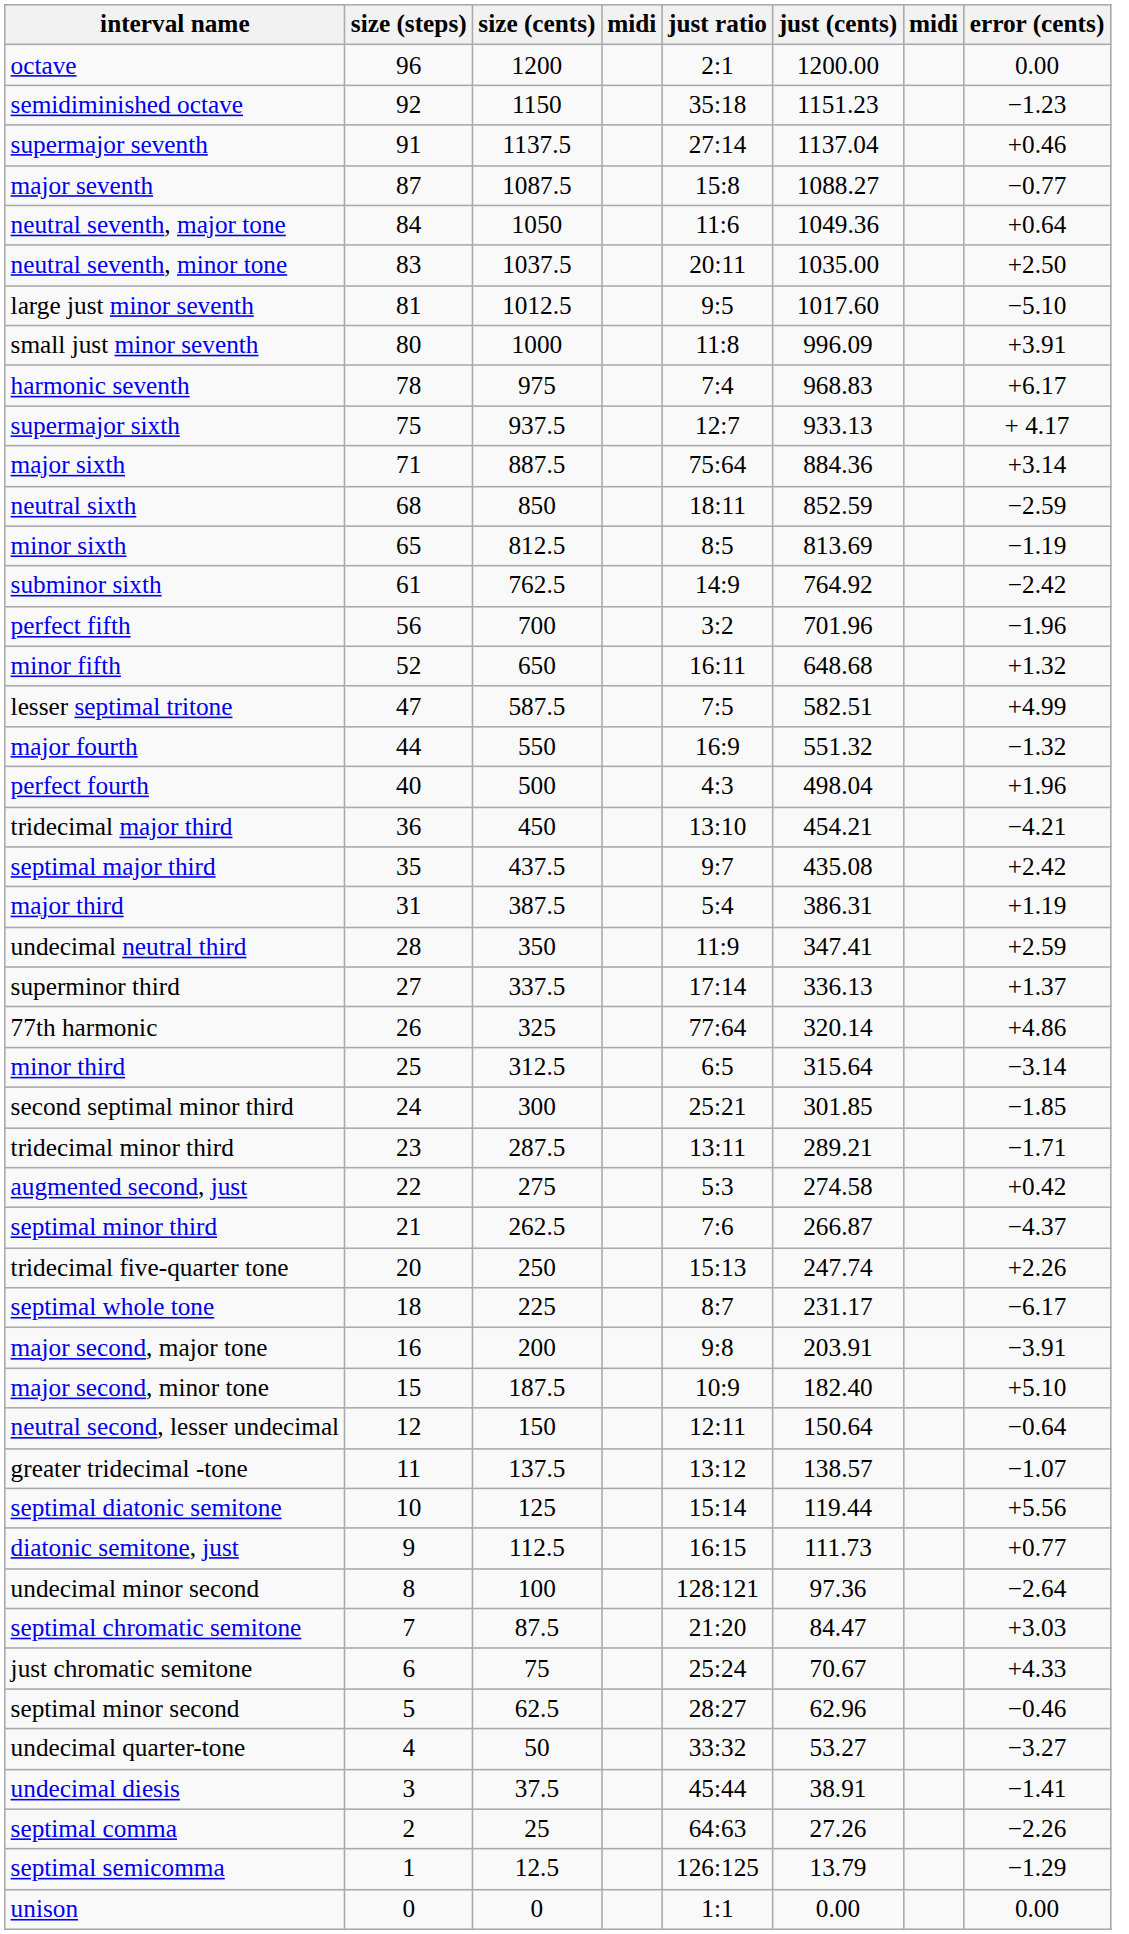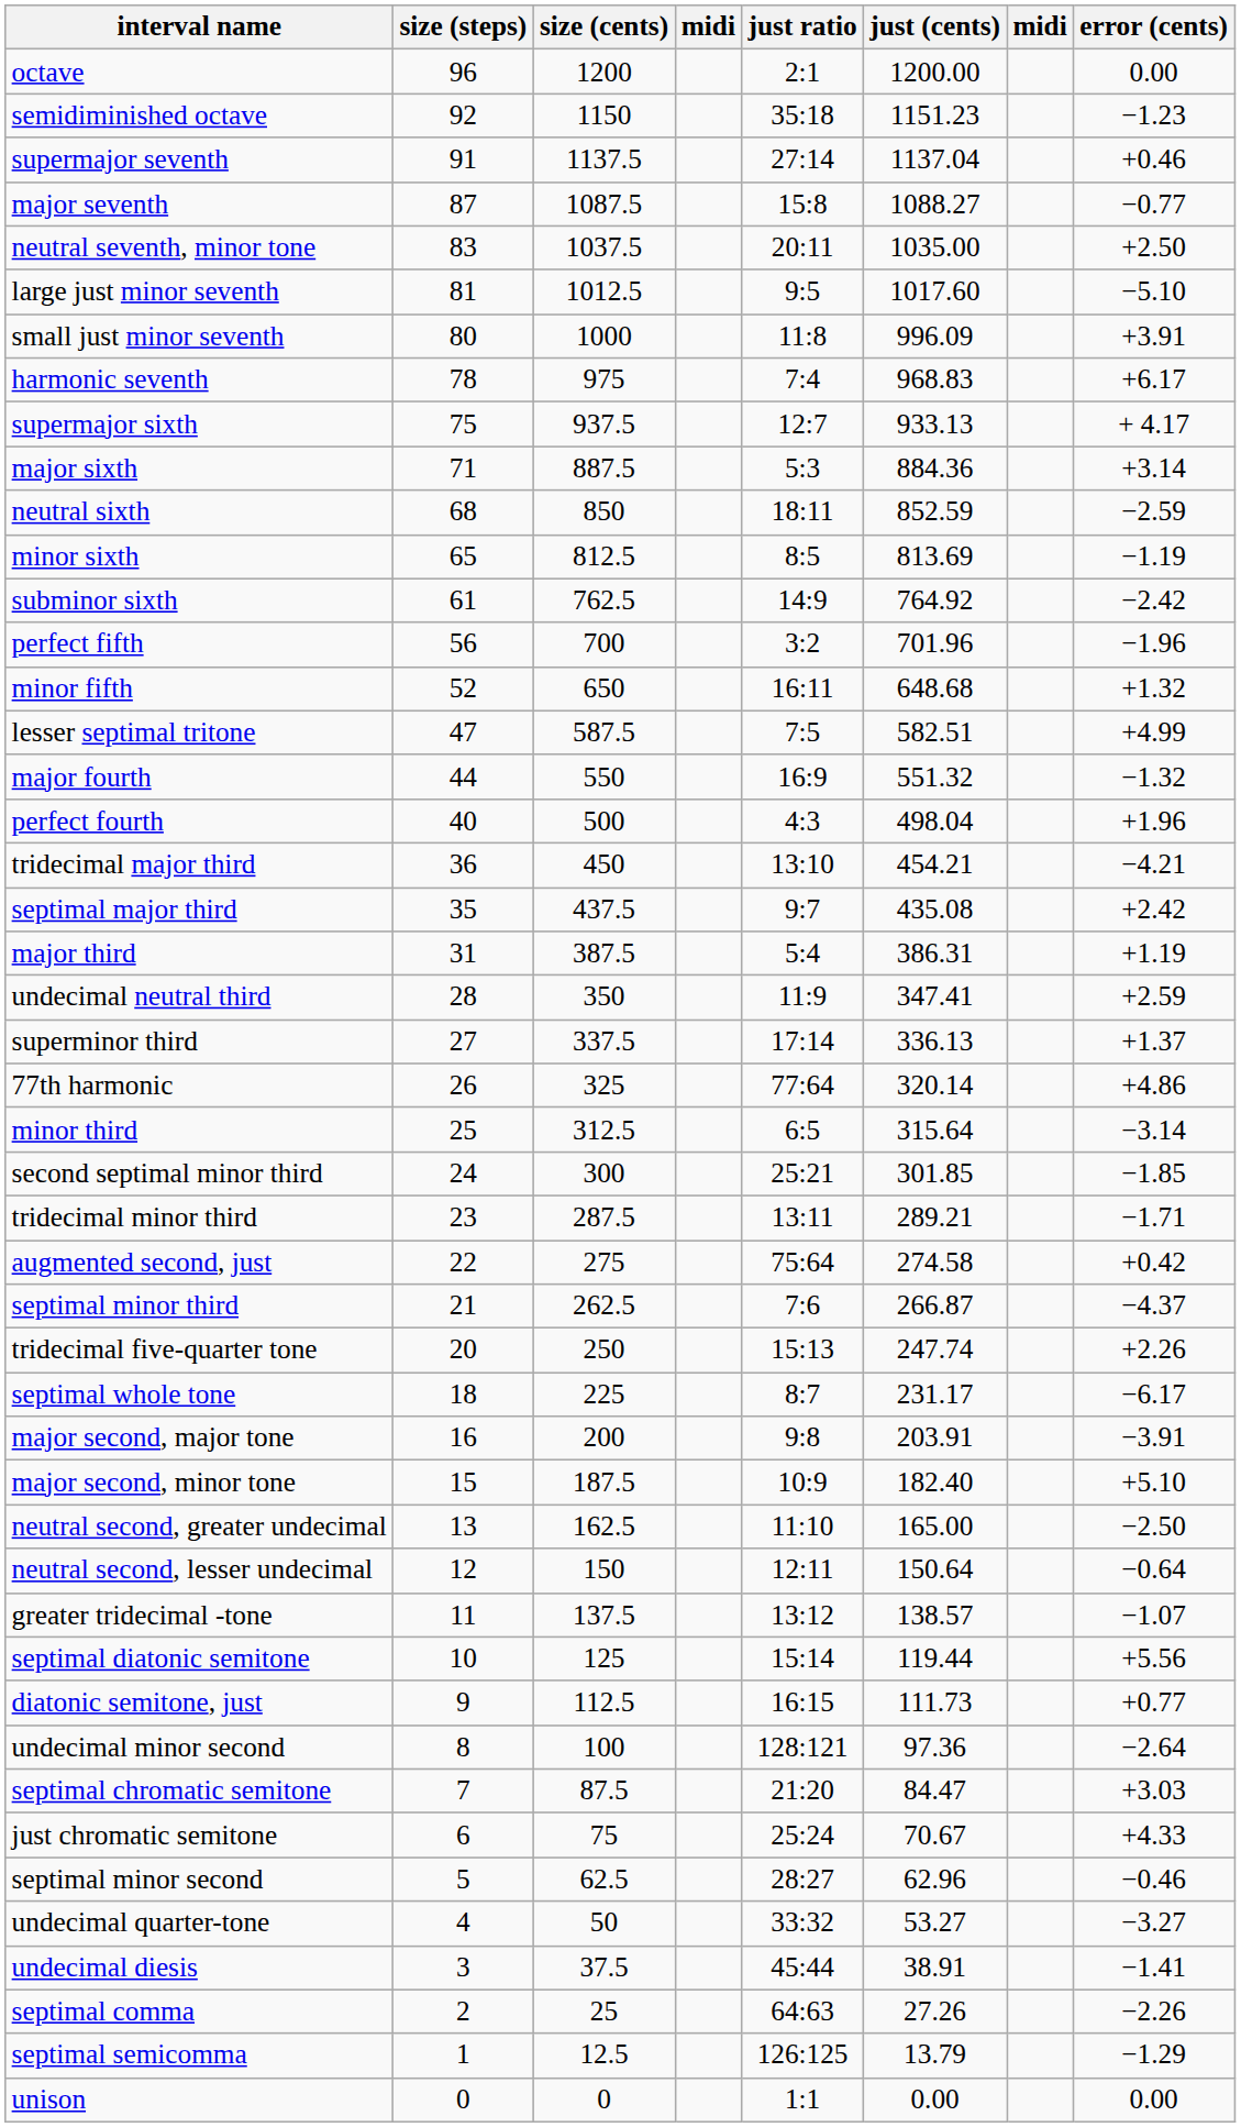 <table class="wikitable">
 <tr>
 <th>interval name</th>
 <th>size (steps)</th>
 <th>size (cents)</th>
 <th>midi</th>
 <th>just ratio</th>
 <th>just (cents)</th>
 <th>midi</th>
 <th>error (cents)</th>
 </tr>
 <tr>
 <td><a href='#'>octave</a></td>
 <td align=center>96</td>
 <td align=center>1200</td>
 <td></td>
 <td align=center>2:1</td>
 <td align=center>1200.00</td>
 <td></td>
 <td align=center>0.00</td>
 </tr>
 <tr>
 <td><a href='#'>semidiminished octave</a></td>
 <td align=center>92</td>
 <td align=center>1150</td>
 <td></td>
 <td align=center>35:18</td>
 <td align=center>1151.23</td>
 <td></td>
 <td align=center>−1.23</td>
 </tr>
 <tr>
 <td><a href='#'>supermajor seventh</a></td>
 <td align=center>91</td>
 <td align=center>1137.5</td>
 <td></td>
 <td align=center>27:14</td>
 <td align=center>1137.04</td>
 <td></td>
 <td align=center>+0.46</td>
 </tr>
 <tr>
 <td><a href='#'>major seventh</a></td>
 <td align=center>87</td>
 <td align=center>1087.5</td>
 <td></td>
 <td align=center>15:8</td>
 <td align=center>1088.27</td>
 <td></td>
 <td align=center>−0.77</td>
-</tr>
-<tr>
-<td><a href='#'>neutral seventh</a>, <a href='#'>major tone</a></td>
-<td align=center>84</td>
-<td align=center>1050</td>
-<td></td>
-<td align=center>11:6</td>
-<td align=center>1049.36</td>
-<td></td>
-<td align=center>+0.64</td>
 </tr>
 <tr>
 <td><a href='#'>neutral seventh</a>, <a href='#'>minor tone</a></td>
 <td align=center>83</td>
 <td align=center>1037.5</td>
 <td></td>
 <td align=center>20:11</td>
 <td align=center>1035.00</td>
 <td></td>
 <td align=center>+2.50</td>
 </tr>
 <tr>
 <td>large just <a href='#'>minor seventh</a></td>
 <td align=center>81</td>
 <td align=center>1012.5</td>
 <td></td>
 <td align=center>9:5</td>
 <td align=center>1017.60</td>
 <td></td>
 <td align=center>−5.10</td>
 </tr>
 <tr>
 <td>small just <a href='#'>minor seventh</a></td>
 <td align=center>80</td>
 <td align=center>1000</td>
 <td></td>
 <td align=center>11:8</td>
 <td align=center>996.09</td>
 <td></td>
 <td align=center>+3.91</td>
 </tr>
 <tr>
 <td><a href='#'>harmonic seventh</a></td>
 <td align=center>78</td>
 <td align=center>975</td>
 <td></td>
 <td align=center>7:4</td>
 <td align=center>968.83</td>
 <td></td>
 <td align=center>+6.17</td>
 </tr>
 <tr>
 <td><a href='#'>supermajor sixth</a></td>
 <td align=center>75</td>
 <td align=center>937.5</td>
 <td></td>
 <td align=center>12:7</td>
 <td align=center>933.13</td>
 <td></td>
 <td align=center>+ 4.17</td>
 </tr>
 <tr>
 <td><a href='#'>major sixth</a></td>
 <td align=center>71</td>
 <td align=center>887.5</td>
 <td></td>
-<td align=center>75:64</td>
+<td align=center>5:3</td>
 <td align=center>884.36</td>
 <td></td>
 <td align=center>+3.14</td>
 </tr>
 <tr>
 <td><a href='#'>neutral sixth</a></td>
 <td align=center>68</td>
 <td align=center>850</td>
 <td></td>
 <td align=center>18:11</td>
 <td align=center>852.59</td>
 <td></td>
 <td align=center>−2.59</td>
 </tr>
 <tr>
 <td><a href='#'>minor sixth</a></td>
 <td align=center>65</td>
 <td align=center>812.5</td>
 <td></td>
 <td align=center>8:5</td>
 <td align=center>813.69</td>
 <td></td>
 <td align=center>−1.19</td>
 </tr>
 <tr>
 <td><a href='#'>subminor sixth</a></td>
 <td align=center>61</td>
 <td align=center>762.5</td>
 <td></td>
 <td align=center>14:9</td>
 <td align=center>764.92</td>
 <td></td>
 <td align=center>−2.42</td>
 </tr>
 <tr>
 <td><a href='#'>perfect fifth</a></td>
 <td align=center>56</td>
 <td align=center>700</td>
 <td></td>
 <td align=center>3:2</td>
 <td align=center>701.96</td>
 <td></td>
 <td align=center>−1.96</td>
 </tr>
 <tr>
 <td><a href='#'>minor fifth</a></td>
 <td align=center>52</td>
 <td align=center>650</td>
 <td></td>
 <td align=center>16:11</td>
 <td align=center>648.68</td>
 <td></td>
 <td align=center>+1.32</td>
 </tr>
 <tr>
 <td>lesser <a href='#'>septimal tritone</a></td>
 <td align=center>47</td>
 <td align=center>587.5</td>
 <td></td>
 <td align=center>7:5</td>
 <td align=center>582.51</td>
 <td></td>
 <td align=center>+4.99</td>
 </tr>
 <tr>
 <td><a href='#'>major fourth</a></td>
 <td align=center>44</td>
 <td align=center>550</td>
 <td></td>
 <td align=center>16:9</td>
 <td align=center>551.32</td>
 <td></td>
 <td align=center>−1.32</td>
 </tr>
 <tr>
 <td><a href='#'>perfect fourth</a></td>
 <td align=center>40</td>
 <td align=center>500</td>
 <td></td>
 <td align=center>4:3</td>
 <td align=center>498.04</td>
 <td></td>
 <td align=center>+1.96</td>
 </tr>
 <tr>
 <td>tridecimal <a href='#'>major third</a></td>
 <td align=center>36</td>
 <td align=center>450</td>
 <td></td>
 <td align=center>13:10</td>
 <td align=center>454.21</td>
 <td></td>
 <td align=center>−4.21</td>
 </tr>
 <tr>
 <td><a href='#'>septimal major third</a></td>
 <td align=center>35</td>
 <td align=center>437.5</td>
 <td></td>
 <td align=center>9:7</td>
 <td align=center>435.08</td>
 <td></td>
 <td align=center>+2.42</td>
 </tr>
 <tr>
 <td><a href='#'>major third</a></td>
 <td align=center>31</td>
 <td align=center>387.5</td>
 <td></td>
 <td align=center>5:4</td>
 <td align=center>386.31</td>
 <td></td>
 <td align=center>+1.19</td>
 </tr>
 <tr>
 <td>undecimal <a href='#'>neutral third</a></td>
 <td align=center>28</td>
 <td align=center>350</td>
 <td></td>
 <td align=center>11:9</td>
 <td align=center>347.41</td>
 <td></td>
 <td align=center>+2.59</td>
 </tr>
 <tr>
 <td>superminor third</td>
 <td align=center>27</td>
 <td align=center>337.5</td>
 <td></td>
 <td align=center>17:14</td>
 <td align=center>336.13</td>
 <td></td>
 <td align=center>+1.37</td>
 </tr>
 <tr>
 <td>77th harmonic</td>
 <td align=center>26</td>
 <td align=center>325</td>
 <td></td>
 <td align=center>77:64</td>
 <td align=center>320.14</td>
 <td></td>
 <td align=center>+4.86</td>
 </tr>
 <tr>
 <td><a href='#'>minor third</a></td>
 <td align=center>25</td>
 <td align=center>312.5</td>
 <td></td>
 <td align=center>6:5</td>
 <td align=center>315.64</td>
 <td></td>
 <td align=center>−3.14</td>
 </tr>
 <tr>
 <td>second septimal minor third</td>
 <td align=center>24</td>
 <td align=center>300</td>
 <td></td>
 <td align=center>25:21</td>
 <td align=center>301.85</td>
 <td></td>
 <td align=center>−1.85</td>
 </tr>
 <tr>
 <td>tridecimal minor third</td>
 <td align=center>23</td>
 <td align=center>287.5</td>
 <td></td>
 <td align=center>13:11</td>
 <td align=center>289.21</td>
 <td></td>
 <td align=center>−1.71</td>
 </tr>
 <tr>
 <td><a href='#'>augmented second</a>, <a href='#'>just</a></td>
 <td align=center>22</td>
 <td align=center>275</td>
 <td></td>
-<td align=center>5:3</td>
+<td align=center>75:64</td>
 <td align=center>274.58</td>
 <td></td>
 <td align=center>+0.42</td>
 </tr>
 <tr>
 <td><a href='#'>septimal minor third</a></td>
 <td align=center>21</td>
 <td align=center>262.5</td>
 <td></td>
 <td align=center>7:6</td>
 <td align=center>266.87</td>
 <td></td>
 <td align=center>−4.37</td>
 </tr>
 <tr>
 <td>tridecimal five-quarter tone</td>
 <td align=center>20</td>
 <td align=center>250</td>
 <td></td>
 <td align=center>15:13</td>
 <td align=center>247.74</td>
 <td></td>
 <td align=center>+2.26</td>
 </tr>
 <tr>
 <td><a href='#'>septimal whole tone</a></td>
 <td align=center>18</td>
 <td align=center>225</td>
 <td></td>
 <td align=center>8:7</td>
 <td align=center>231.17</td>
 <td></td>
 <td align=center>−6.17</td>
 </tr>
 <tr>
 <td><a href='#'>major second</a>, major tone</td>
 <td align=center>16</td>
 <td align=center>200</td>
 <td></td>
 <td align=center>9:8</td>
 <td align=center>203.91</td>
 <td></td>
 <td align=center>−3.91</td>
 </tr>
 <tr>
 <td><a href='#'>major second</a>, minor tone</td>
 <td align=center>15</td>
 <td align=center>187.5</td>
 <td></td>
 <td align=center>10:9</td>
 <td align=center>182.40</td>
 <td></td>
 <td align=center>+5.10</td>
+</tr>
+<tr>
+<td><a href='#'>neutral second</a>, greater undecimal</td>
+<td align=center>13</td>
+<td align=center>162.5</td>
+<td></td>
+<td align=center>11:10</td>
+<td align=center>165.00</td>
+<td></td>
+<td align=center>−2.50</td>
 </tr>
 <tr>
 <td><a href='#'>neutral second</a>, lesser undecimal</td>
 <td align=center>12</td>
 <td align=center>150</td>
 <td></td>
 <td align=center>12:11</td>
 <td align=center>150.64</td>
 <td></td>
 <td align=center>−0.64</td>
 </tr>
 <tr>
 <td>greater tridecimal -tone</td>
 <td align=center>11</td>
 <td align=center>137.5</td>
 <td></td>
 <td align=center>13:12</td>
 <td align=center>138.57</td>
 <td></td>
 <td align=center>−1.07</td>
 </tr>
 <tr>
 <td><a href='#'>septimal diatonic semitone</a></td>
 <td align=center>10</td>
 <td align=center>125</td>
 <td></td>
 <td align=center>15:14</td>
 <td align=center>119.44</td>
 <td></td>
 <td align=center>+5.56</td>
 </tr>
 <tr>
 <td><a href='#'>diatonic semitone</a>, <a href='#'>just</a></td>
 <td align=center>9</td>
 <td align=center>112.5</td>
 <td></td>
 <td align=center>16:15</td>
 <td align=center>111.73</td>
 <td></td>
 <td align=center>+0.77</td>
 </tr>
 <tr>
 <td>undecimal minor second</td>
 <td align=center>8</td>
 <td align=center>100</td>
 <td></td>
 <td align=center>128:121</td>
 <td align=center>97.36</td>
 <td></td>
 <td align=center>−2.64</td>
 </tr>
 <tr>
 <td><a href='#'>septimal chromatic semitone</a></td>
 <td align=center>7</td>
 <td align=center>87.5</td>
 <td></td>
 <td align=center>21:20</td>
 <td align=center>84.47</td>
 <td></td>
 <td align=center>+3.03</td>
 </tr>
 <tr>
 <td>just chromatic semitone</td>
 <td align=center>6</td>
 <td align=center>75</td>
 <td></td>
 <td align=center>25:24</td>
 <td align=center>70.67</td>
 <td></td>
 <td align=center>+4.33</td>
 </tr>
 <tr>
 <td>septimal minor second</td>
 <td align=center>5</td>
 <td align=center>62.5</td>
 <td></td>
 <td align=center>28:27</td>
 <td align=center>62.96</td>
 <td></td>
 <td align=center>−0.46</td>
 </tr>
 <tr>
 <td>undecimal quarter-tone</td>
 <td align=center>4</td>
 <td align=center>50</td>
 <td></td>
 <td align=center>33:32</td>
 <td align=center>53.27</td>
 <td></td>
 <td align=center>−3.27</td>
 </tr>
 <tr>
 <td><a href='#'>undecimal diesis</a></td>
 <td align=center>3</td>
 <td align=center>37.5</td>
 <td></td>
 <td align=center>45:44</td>
 <td align=center>38.91</td>
 <td></td>
 <td align=center>−1.41</td>
 </tr>
 <tr>
 <td><a href='#'>septimal comma</a></td>
 <td align=center>2</td>
 <td align=center>25</td>
 <td></td>
 <td align=center>64:63</td>
 <td align=center>27.26</td>
 <td></td>
 <td align=center>−2.26</td>
 </tr>
 <tr>
 <td><a href='#'>septimal semicomma</a></td>
 <td align=center>1</td>
 <td align=center>12.5</td>
 <td></td>
 <td align=center>126:125</td>
 <td align=center>13.79</td>
 <td></td>
 <td align=center>−1.29</td>
 </tr>
 <tr>
 <td><a href='#'>unison</a></td>
 <td align=center>0</td>
 <td align=center>0</td>
 <td></td>
 <td align=center>1:1</td>
 <td align=center>0.00</td>
 <td></td>
 <td align=center>0.00</td>
 </tr>
 </table>
